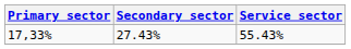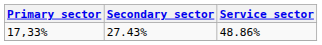 <table class="wikitable" border="1">
 <tr>
 <th><a href='#'>Primary sector</a></th>
 <th><a href='#'>Secondary sector</a></th>
 <th><a href='#'>Service sector</a></th>
 </tr>
 <tr>
 <td>17,33%</td>
 <td>27.43%</td>
-<td>55.43%</td>
+<td>48.86%</td>
 </tr>
 <tr>
 </tr>
 </table>
